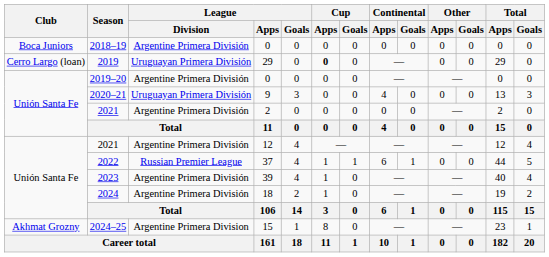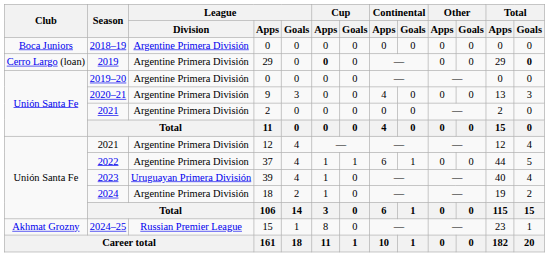 <table class="wikitable" style="text-align:center">
 <tr>
 <th rowspan="2">Club</th>
 <th rowspan="2">Season</th>
 <th colspan="3">League</th>
 <th colspan="2">Cup</th>
 <th colspan="2">Continental</th>
 <th colspan="2">Other</th>
 <th colspan="2">Total</th>
 </tr>
 <tr>
 <th>Division</th>
 <th>Apps</th>
 <th>Goals</th>
 <th>Apps</th>
 <th>Goals</th>
 <th>Apps</th>
 <th>Goals</th>
 <th>Apps</th>
 <th>Goals</th>
 <th>Apps</th>
 <th>Goals</th>
 </tr>
 <tr>
 <td rowspan="1"><a href='#'>Boca Juniors</a></td>
 <td><a href='#'>2018–19</a></td>
 <td><a href='#'>Argentine Primera División</a></td>
 <td>0</td>
 <td>0</td>
 <td>0</td>
 <td>0</td>
 <td>0</td>
 <td>0</td>
 <td>0</td>
 <td>0</td>
 <td>0</td>
 <td>0</td>
 </tr>
 <tr>
 <td><a href='#'>Cerro Largo</a> (loan)</td>
 <td><a href='#'>2019</a></td>
-<td><a href='#'>Uruguayan Primera División</a></td>
+<td>Argentine Primera División</td>
 <td>29</td>
 <td>0</td>
 <td><strong>0</strong></td>
 <td>0</td>
 <td colspan="2">—</td>
 <td>0</td>
 <td>0</td>
 <td>29</td>
-<td>0</td>
+<td><strong>0</strong></td>
 </tr>
 <tr>
 <td rowspan="4"><a href='#'>Unión Santa Fe</a></td>
 <td><a href='#'>2019–20</a></td>
 <td>Argentine Primera División</td>
 <td>0</td>
 <td>0</td>
 <td>0</td>
 <td>0</td>
 <td colspan="2">—</td>
 <td colspan="2">—</td>
 <td>0</td>
 <td>0</td>
 </tr>
 <tr>
 <td><a href='#'>2020–21</a></td>
-<td><a href='#'>Uruguayan Primera División</a></td>
+<td>Argentine Primera División</td>
 <td>9</td>
 <td>3</td>
 <td>0</td>
 <td>0</td>
 <td>4</td>
 <td>0</td>
 <td>0</td>
 <td>0</td>
 <td>13</td>
 <td>3</td>
 </tr>
 <tr>
 <td><a href='#'>2021</a></td>
 <td>Argentine Primera División</td>
 <td>2</td>
 <td>0</td>
 <td>0</td>
 <td>0</td>
 <td>0</td>
 <td>0</td>
 <td colspan="2">—</td>
 <td>2</td>
 <td>0</td>
 </tr>
 <tr>
 <th colspan="2">Total</th>
 <th>11</th>
 <th>0</th>
 <th>0</th>
 <th>0</th>
 <th>4</th>
 <th>0</th>
 <th>0</th>
 <th>0</th>
 <th>15</th>
 <th>0</th>
 </tr>
 <tr>
 <td rowspan="5">Unión Santa Fe</td>
 <td>2021</td>
 <td>Argentine Primera División</td>
 <td>12</td>
 <td>4</td>
 <td colspan="2">—</td>
 <td colspan="2">—</td>
 <td colspan="2">—</td>
 <td>12</td>
 <td>4</td>
 </tr>
 <tr>
 <td><a href='#'>2022</a></td>
-<td><a href='#'>Russian Premier League</a></td>
+<td>Argentine Primera Division</td>
 <td>37</td>
 <td>4</td>
 <td>1</td>
 <td>1</td>
 <td>6</td>
 <td>1</td>
 <td>0</td>
 <td>0</td>
 <td>44</td>
 <td>5</td>
 </tr>
 <tr>
 <td><a href='#'>2023</a></td>
-<td>Argentine Primera División</td>
+<td><a href='#'>Uruguayan Primera División</a></td>
 <td>39</td>
 <td>4</td>
 <td>1</td>
 <td>0</td>
 <td colspan="2">—</td>
 <td colspan="2">—</td>
 <td>40</td>
 <td>4</td>
 </tr>
 <tr>
 <td><a href='#'>2024</a></td>
 <td>Argentine Primera División</td>
 <td>18</td>
 <td>2</td>
 <td>1</td>
 <td>0</td>
 <td colspan="2">—</td>
 <td colspan="2">—</td>
 <td>19</td>
 <td>2</td>
 </tr>
 <tr>
 <th colspan="2">Total</th>
 <th>106</th>
 <th>14</th>
 <th>3</th>
 <th>0</th>
 <th>6</th>
 <th>1</th>
 <th>0</th>
 <th>0</th>
 <th>115</th>
 <th>15</th>
 </tr>
 <tr>
 <td><a href='#'>Akhmat Grozny</a></td>
 <td><a href='#'>2024–25</a></td>
-<td>Argentine Primera Division</td>
+<td><a href='#'>Russian Premier League</a></td>
 <td>15</td>
 <td>1</td>
 <td>8</td>
 <td>0</td>
 <td colspan="2">—</td>
 <td colspan="2">—</td>
 <td>23</td>
 <td>1</td>
 </tr>
 <tr>
 <th colspan="3">Career total</th>
 <th>161</th>
 <th>18</th>
 <th>11</th>
 <th>1</th>
 <th>10</th>
 <th>1</th>
 <th>0</th>
 <th>0</th>
 <th>182</th>
 <th>20</th>
 </tr>
 </table>
